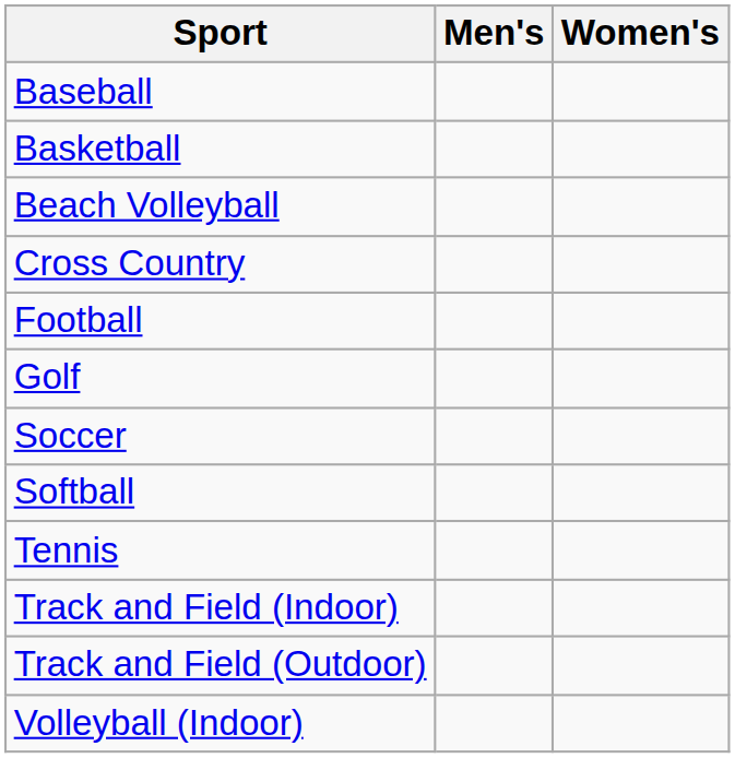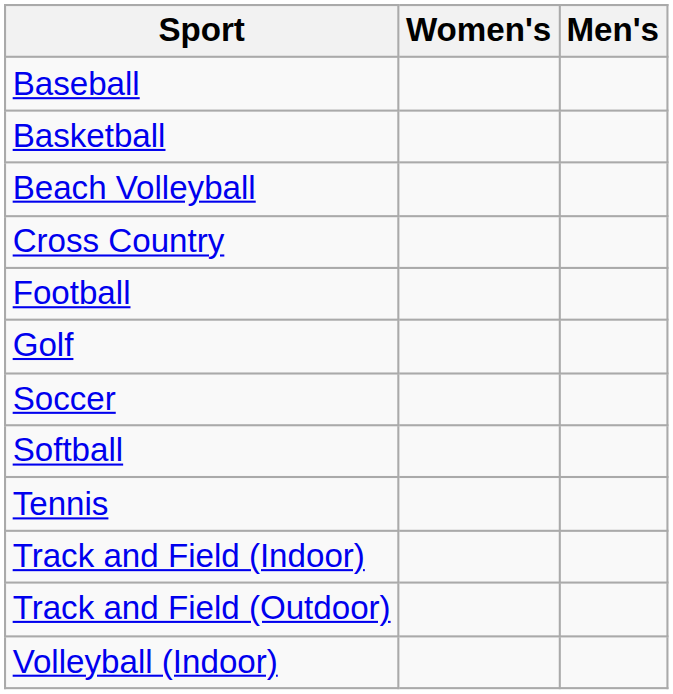 <table class="wikitable" style=>
 <tr>
 <th>Sport</th>
+<th>Women's</th>
 <th>Men's</th>
-<th>Women's</th>
 </tr>
 <tr>
 <td><a href='#'>Baseball</a></td>
 <td></td>
 <td></td>
 </tr>
 <tr>
 <td><a href='#'>Basketball</a></td>
 <td></td>
 <td></td>
 </tr>
 <tr>
 <td><a href='#'>Beach Volleyball</a></td>
 <td></td>
 <td></td>
 </tr>
 <tr>
 <td><a href='#'>Cross Country</a></td>
 <td></td>
 <td></td>
 </tr>
 <tr>
 <td><a href='#'>Football</a></td>
 <td></td>
 <td></td>
 </tr>
 <tr>
 <td><a href='#'>Golf</a></td>
 <td></td>
 <td></td>
 </tr>
 <tr>
 <td><a href='#'>Soccer</a></td>
 <td></td>
 <td></td>
 </tr>
 <tr>
 <td><a href='#'>Softball</a></td>
 <td></td>
 <td></td>
 </tr>
 <tr>
 <td><a href='#'>Tennis</a></td>
 <td></td>
 <td></td>
 </tr>
 <tr>
 <td><a href='#'>Track and Field (Indoor)</a></td>
 <td></td>
 <td></td>
 </tr>
 <tr>
 <td><a href='#'>Track and Field (Outdoor)</a></td>
 <td></td>
 <td></td>
 </tr>
 <tr>
 <td><a href='#'>Volleyball (Indoor)</a></td>
 <td></td>
 <td></td>
 </tr>
 </table>
